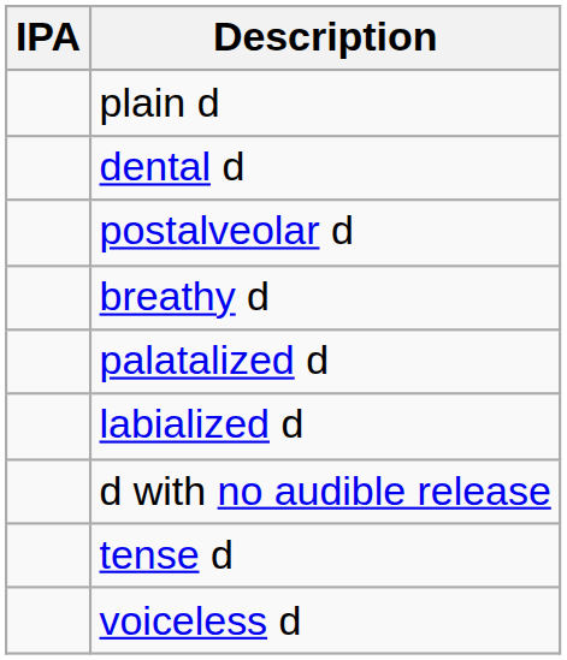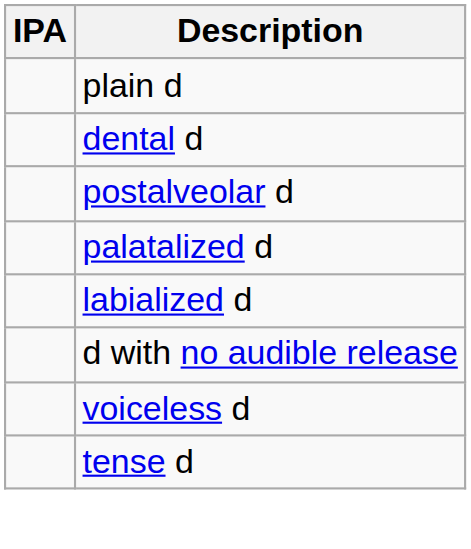 <table class="wikitable">
 <tr>
 <th>IPA</th>
 <th>Description</th>
 </tr>
 <tr>
 <td style="font-size:1.714em"></td>
 <td>plain d</td>
 </tr>
 <tr>
 <td style="font-size:1.714em"></td>
 <td><a href='#'>dental</a> d</td>
 </tr>
 <tr>
 <td style="font-size:1.714em"></td>
 <td><a href='#'>postalveolar</a> d</td>
 </tr>
 <tr>
 <td style="font-size:1.714em"></td>
-<td><a href='#'>breathy</a> d</td>
-</tr>
-<tr>
-<td style="font-size:1.714em"></td>
 <td><a href='#'>palatalized</a> d</td>
 </tr>
 <tr>
 <td style="font-size:1.714em"></td>
 <td><a href='#'>labialized</a> d</td>
 </tr>
 <tr>
 <td style="font-size:1.714em"></td>
 <td>d with <a href='#'>no audible release</a></td>
 </tr>
 <tr>
 <td style="font-size:1.714em"></td>
-<td><a href='#'>tense</a> d</td>
+<td><a href='#'>voiceless</a> d</td>
 </tr>
 <tr>
 <td style="font-size:1.714em"></td>
-<td><a href='#'>voiceless</a> d</td>
+<td><a href='#'>tense</a> d</td>
 </tr>
 </table>
